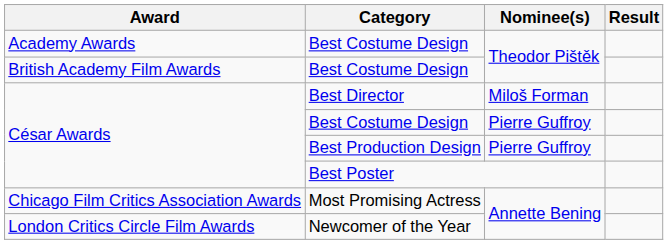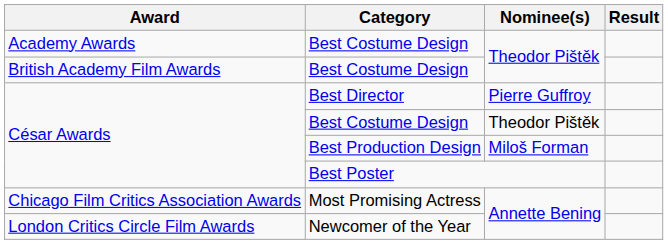 <table class="wikitable plainrowheaders">
 <tr>
 <th>Award</th>
 <th>Category</th>
 <th>Nominee(s)</th>
 <th>Result</th>
 </tr>
 <tr>
 <td><a href='#'>Academy Awards</a></td>
 <td><a href='#'>Best Costume Design</a></td>
 <td rowspan="2"><a href='#'>Theodor Pištěk</a></td>
 <td></td>
 </tr>
 <tr>
 <td><a href='#'>British Academy Film Awards</a></td>
 <td><a href='#'>Best Costume Design</a></td>
 <td></td>
 </tr>
 <tr>
 <td rowspan="4"><a href='#'>César Awards</a></td>
 <td><a href='#'>Best Director</a></td>
-<td><a href='#'>Miloš Forman</a></td>
+<td><a href='#'>Pierre Guffroy</a></td>
 <td></td>
 </tr>
 <tr>
 <td><a href='#'>Best Costume Design</a></td>
-<td><a href='#'>Pierre Guffroy</a></td>
+<td>Theodor Pištěk</td>
 <td></td>
 </tr>
 <tr>
 <td><a href='#'>Best Production Design</a></td>
-<td><a href='#'>Pierre Guffroy</a></td>
+<td><a href='#'>Miloš Forman</a></td>
 <td></td>
 </tr>
 <tr>
 <td colspan="2"><a href='#'>Best Poster</a></td>
 <td></td>
 </tr>
 <tr>
 <td><a href='#'>Chicago Film Critics Association Awards</a></td>
 <td>Most Promising Actress</td>
 <td rowspan="2"><a href='#'>Annette Bening</a></td>
 <td></td>
 </tr>
 <tr>
 <td><a href='#'>London Critics Circle Film Awards</a></td>
 <td>Newcomer of the Year</td>
 <td></td>
 </tr>
 </table>
